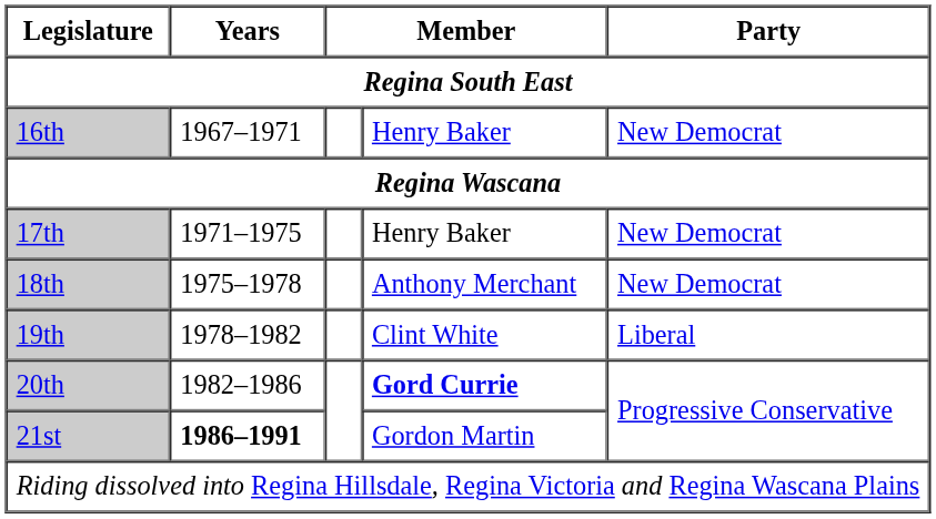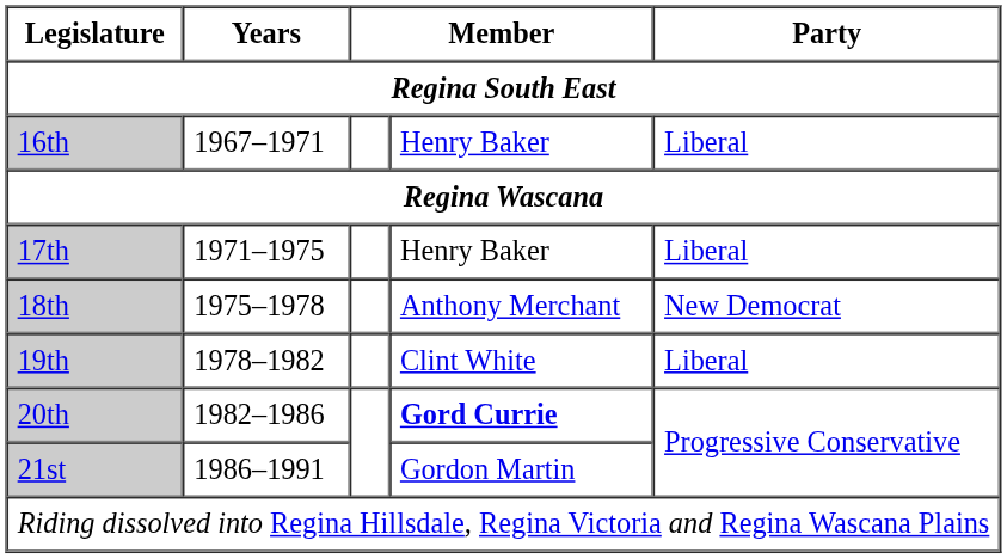 <table border="1" cellpadding="5" cellspacing="0">
 <tr>
 <th>Legislature</th>
 <th>Years</th>
 <th colspan="2">Member</th>
 <th>Party</th>
 </tr>
 <tr>
 <td colspan="5" align="center"><strong><em>Regina South East</em></strong></td>
 </tr>
 <tr>
 <td bgcolor="CCCCCC"><a href='#'>16th</a></td>
 <td>1967–1971</td>
 <td>  </td>
 <td><a href='#'>Henry Baker</a></td>
-<td><a href='#'>New Democrat</a></td>
+<td><a href='#'>Liberal</a></td>
 </tr>
 <tr>
 <td colspan="5" align="center"><strong><em>Regina Wascana</em></strong></td>
 </tr>
 <tr>
 <td bgcolor="CCCCCC"><a href='#'>17th</a></td>
 <td>1971–1975</td>
 <td>  </td>
 <td>Henry Baker</td>
-<td><a href='#'>New Democrat</a></td>
+<td><a href='#'>Liberal</a></td>
 </tr>
 <tr>
 <td bgcolor="CCCCCC"><a href='#'>18th</a></td>
 <td>1975–1978</td>
 <td>  </td>
 <td><a href='#'>Anthony Merchant</a></td>
 <td><a href='#'>New Democrat</a></td>
 </tr>
 <tr>
 <td bgcolor="CCCCCC"><a href='#'>19th</a></td>
 <td>1978–1982</td>
 <td>  </td>
 <td><a href='#'>Clint White</a></td>
 <td><a href='#'>Liberal</a></td>
 </tr>
 <tr>
 <td bgcolor="CCCCCC"><a href='#'>20th</a></td>
 <td>1982–1986</td>
 <td rowspan="2" >  </td>
 <td><strong><a href='#'>Gord Currie</a></strong></td>
 <td rowspan="2"><a href='#'>Progressive Conservative</a></td>
 </tr>
 <tr>
 <td bgcolor="CCCCCC"><a href='#'>21st</a></td>
-<td><strong>1986–1991</strong></td>
+<td>1986–1991</td>
 <td><a href='#'>Gordon Martin</a></td>
 </tr>
 <tr>
 <td colspan="5"><em>Riding dissolved into</em> <a href='#'>Regina Hillsdale</a><em>,</em> <a href='#'>Regina Victoria</a> <em>and</em> <a href='#'>Regina Wascana Plains</a></td>
 </tr>
 </table>
